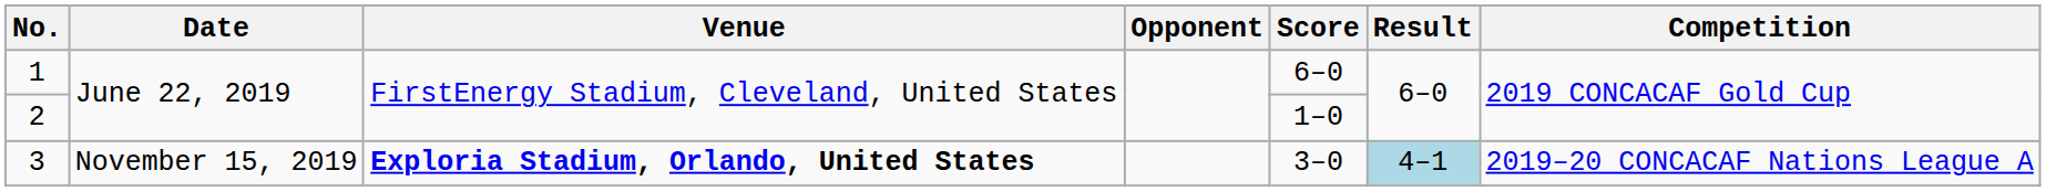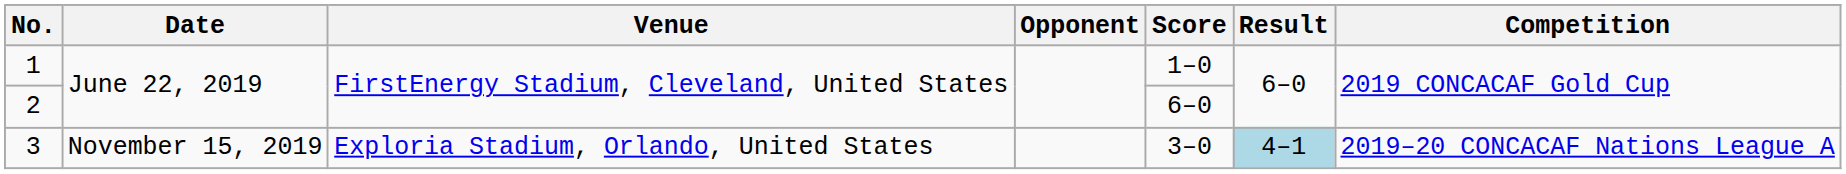 <table class="wikitable sortable">
 <tr>
 <th scope="col">No.</th>
 <th scope="col" data-sort-type="date">Date</th>
 <th scope="col">Venue</th>
 <th scope="col">Opponent</th>
 <th scope="col">Score</th>
 <th scope="col">Result</th>
 <th scope="col">Competition</th>
 </tr>
 <tr>
 <td align="center">1</td>
 <td rowspan="2">June 22, 2019</td>
 <td rowspan="2"><a href='#'>FirstEnergy Stadium</a>, <a href='#'>Cleveland</a>, United States</td>
 <td rowspan="2"></td>
-<td align="center">6–0</td>
+<td align="center">1–0</td>
 <td rowspan="2" align="center">6–0</td>
 <td rowspan="2"><a href='#'>2019 CONCACAF Gold Cup</a></td>
 </tr>
 <tr>
 <td align="center">2</td>
-<td align="center">1–0</td>
+<td align="center">6–0</td>
 </tr>
 <tr>
 <td align="center">3</td>
 <td>November 15, 2019</td>
-<td><strong><a href='#'>Exploria Stadium</a>, <a href='#'>Orlando</a>, United States</strong></td>
+<td><a href='#'>Exploria Stadium</a>, <a href='#'>Orlando</a>, United States</td>
 <td></td>
 <td align="center">3–0</td>
 <td align="center" style="background: lightblue;">4–1</td>
 <td><a href='#'>2019–20 CONCACAF Nations League A</a></td>
 </tr>
 </table>
